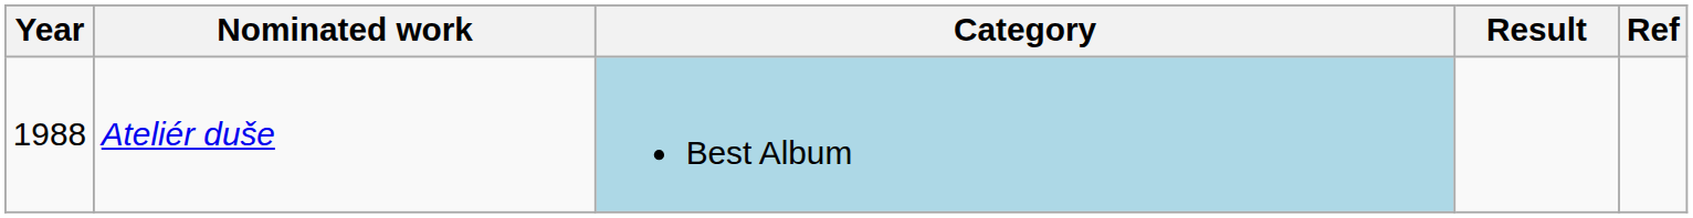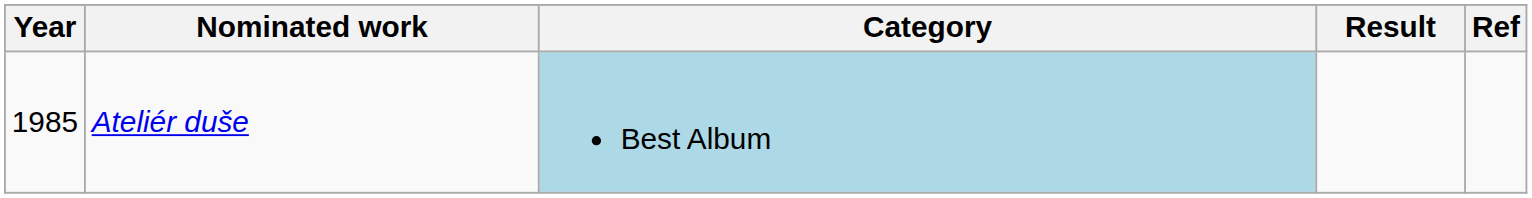 <table class="wikitable">
 <tr>
 <th style="width:10px;">Year</th>
 <th style="width:237px;">Nominated work</th>
 <th style="width:410px;">Category</th>
 <th style="width:73px;">Result</th>
 <th>Ref</th>
 </tr>
 <tr>
-<td>1988</td>
+<td>1985</td>
 <td><em><a href='#'>Ateliér duše</a></em></td>
 <td style="background: lightblue;"><br><ul><li>Best Album</li></ul></td>
 <td></td>
 <td align=center></td>
 </tr>
 </table>
